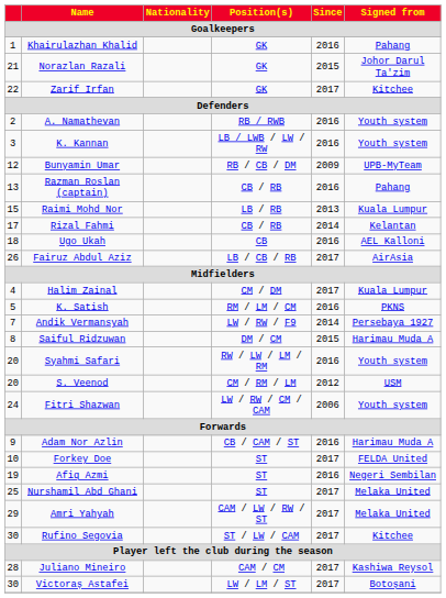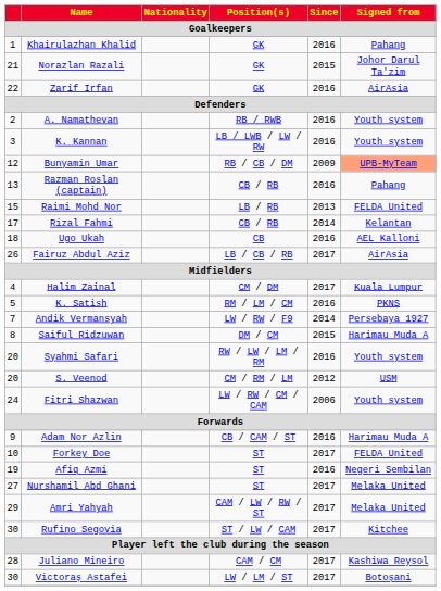 <table class="wikitable" style="text-align:center; font-size:90%; width:85%;">
 <tr>
 <th style="background:#EF0029; color:yellow; text-align:center;"></th>
 <th style="background:#EF0029; color:yellow; text-align:center;">Name</th>
 <th style="background:#EF0029; color:yellow; text-align:center;">Nationality</th>
 <th style="background:#EF0029; color:yellow; text-align:center;">Position(s)</th>
 <th style="background:#EF0029; color:yellow; text-align:center;">Since</th>
 <th style="background:#EF0029; color:yellow; text-align:center;">Signed from</th>
 </tr>
 <tr>
 <th colspan="9" style="background:#dcdcdc; text-align:center;">Goalkeepers</th>
 </tr>
 <tr>
 <td>1</td>
 <td><a href='#'>Khairulazhan Khalid</a></td>
 <td></td>
 <td><a href='#'>GK</a></td>
 <td>2016</td>
 <td><a href='#'>Pahang</a></td>
 </tr>
 <tr>
 <td>21</td>
 <td><a href='#'>Norazlan Razali</a></td>
 <td></td>
 <td><a href='#'>GK</a></td>
 <td>2015</td>
 <td><a href='#'>Johor Darul Ta'zim</a></td>
 </tr>
 <tr>
 <td>22</td>
 <td><a href='#'>Zarif Irfan</a></td>
 <td></td>
 <td><a href='#'>GK</a></td>
-<td>2017</td>
-<td> <a href='#'>Kitchee</a></td>
+<td>2016</td>
+<td><a href='#'>AirAsia</a></td>
 </tr>
 <tr>
 <th colspan="9" style="background:#dcdcdc; text-align:center;">Defenders</th>
 </tr>
 <tr>
 <td>2</td>
 <td><a href='#'>A. Namathevan</a></td>
 <td></td>
 <td><a href='#'>RB / RWB</a></td>
 <td>2016</td>
 <td><a href='#'>Youth system</a></td>
 </tr>
 <tr>
 <td>3</td>
 <td><a href='#'>K. Kannan</a></td>
 <td></td>
 <td><a href='#'>LB / LWB</a> / <a href='#'>LW</a> / <a href='#'>RW</a></td>
 <td>2016</td>
 <td><a href='#'>Youth system</a></td>
 </tr>
 <tr>
 <td>12</td>
 <td><a href='#'>Bunyamin Umar</a></td>
 <td></td>
 <td><a href='#'>RB</a> / <a href='#'>CB</a> / <a href='#'>DM</a></td>
 <td>2009</td>
-<td><a href='#'>UPB-MyTeam</a></td>
+<td style="background: lightsalmon;"><a href='#'>UPB-MyTeam</a></td>
 </tr>
 <tr>
 <td>13</td>
 <td><a href='#'>Razman Roslan</a> <a href='#'>(captain)</a></td>
 <td></td>
 <td><a href='#'>CB</a> / <a href='#'>RB</a></td>
 <td>2016</td>
 <td><a href='#'>Pahang</a></td>
 </tr>
 <tr>
 <td>15</td>
 <td><a href='#'>Raimi Mohd Nor</a></td>
 <td></td>
 <td><a href='#'>LB</a> / <a href='#'>RB</a></td>
 <td>2013</td>
-<td><a href='#'>Kuala Lumpur</a></td>
+<td><a href='#'>FELDA United</a></td>
 </tr>
 <tr>
 <td>17</td>
 <td><a href='#'>Rizal Fahmi</a></td>
 <td></td>
 <td><a href='#'>CB</a> / <a href='#'>RB</a></td>
 <td>2014</td>
 <td><a href='#'>Kelantan</a></td>
 </tr>
 <tr>
 <td>18</td>
 <td><a href='#'>Ugo Ukah</a></td>
 <td></td>
 <td><a href='#'>CB</a></td>
 <td>2016</td>
 <td> <a href='#'>AEL Kalloni</a></td>
 </tr>
 <tr>
 <td>26</td>
 <td><a href='#'>Fairuz Abdul Aziz</a></td>
 <td></td>
 <td><a href='#'>LB</a> / <a href='#'>CB</a> / <a href='#'>RB</a></td>
 <td>2017</td>
 <td><a href='#'>AirAsia</a></td>
 </tr>
 <tr>
 <th colspan="9" style="background:#dcdcdc; text-align:center;">Midfielders</th>
 </tr>
 <tr>
 <td>4</td>
 <td><a href='#'>Halim Zainal</a></td>
 <td></td>
 <td><a href='#'>CM</a> / <a href='#'>DM</a></td>
 <td>2017</td>
 <td><a href='#'>Kuala Lumpur</a></td>
 </tr>
 <tr>
 <td>5</td>
 <td><a href='#'>K. Satish</a></td>
 <td></td>
 <td><a href='#'>RM</a> / <a href='#'>LM</a> / <a href='#'>CM</a></td>
 <td>2016</td>
 <td><a href='#'>PKNS</a></td>
 </tr>
 <tr>
 <td>7</td>
 <td><a href='#'>Andik Vermansyah</a></td>
 <td></td>
 <td><a href='#'>LW</a> / <a href='#'>RW</a> / <a href='#'>F9</a></td>
 <td>2014</td>
 <td> <a href='#'>Persebaya 1927</a></td>
 </tr>
 <tr>
 <td>8</td>
 <td><a href='#'>Saiful Ridzuwan</a></td>
 <td></td>
 <td><a href='#'>DM</a> / <a href='#'>CM</a></td>
 <td>2015</td>
 <td><a href='#'>Harimau Muda A</a></td>
 </tr>
 <tr>
 <td>20</td>
 <td><a href='#'>Syahmi Safari</a></td>
 <td></td>
 <td><a href='#'>RW</a> / <a href='#'>LW</a> / <a href='#'>LM</a> / <a href='#'>RM</a></td>
 <td>2016</td>
 <td><a href='#'>Youth system</a></td>
 </tr>
 <tr>
 <td>20</td>
 <td><a href='#'>S. Veenod</a></td>
 <td></td>
 <td><a href='#'>CM</a> / <a href='#'>RM</a> / <a href='#'>LM</a></td>
 <td>2012</td>
 <td><a href='#'>USM</a></td>
 </tr>
 <tr>
 <td>24</td>
 <td><a href='#'>Fitri Shazwan</a></td>
 <td></td>
 <td><a href='#'>LW</a> / <a href='#'>RW</a> / <a href='#'>CM</a> / <a href='#'>CAM</a></td>
 <td>2006</td>
 <td><a href='#'>Youth system</a></td>
 </tr>
 <tr>
 <th colspan="9" style="background:#dcdcdc; text-align:center;">Forwards</th>
 </tr>
 <tr>
 <td>9</td>
 <td><a href='#'>Adam Nor Azlin</a></td>
 <td></td>
 <td><a href='#'>CB</a> / <a href='#'>CAM</a> / <a href='#'>ST</a></td>
 <td>2016</td>
 <td><a href='#'>Harimau Muda A</a></td>
 </tr>
 <tr>
 <td>10</td>
 <td><a href='#'>Forkey Doe</a></td>
 <td></td>
 <td><a href='#'>ST</a></td>
 <td>2017</td>
 <td><a href='#'>FELDA United</a></td>
 </tr>
 <tr>
 <td>19</td>
 <td><a href='#'>Afiq Azmi</a></td>
 <td></td>
 <td><a href='#'>ST</a></td>
 <td>2016</td>
 <td><a href='#'>Negeri Sembilan</a></td>
 </tr>
 <tr>
-<td>25</td>
+<td>27</td>
 <td><a href='#'>Nurshamil Abd Ghani</a></td>
 <td></td>
 <td><a href='#'>ST</a></td>
 <td>2017</td>
 <td><a href='#'>Melaka United</a></td>
 </tr>
 <tr>
 <td>29</td>
 <td><a href='#'>Amri Yahyah</a></td>
 <td></td>
 <td><a href='#'>CAM</a> / <a href='#'>LW</a> / <a href='#'>RW</a> / <a href='#'>ST</a></td>
 <td>2017</td>
 <td><a href='#'>Melaka United</a></td>
 </tr>
 <tr>
 <td>30</td>
 <td><a href='#'>Rufino Segovia</a></td>
 <td></td>
 <td><a href='#'>ST</a> / <a href='#'>LW</a> / <a href='#'>CAM</a></td>
 <td>2017</td>
 <td> <a href='#'>Kitchee</a></td>
 </tr>
 <tr>
 <th colspan="9" style="background:#dcdcdc; text-align:center;">Player left the club during the season</th>
 </tr>
 <tr>
 <td>28</td>
 <td><a href='#'>Juliano Mineiro</a></td>
 <td></td>
 <td><a href='#'>CAM</a> / <a href='#'>CM</a></td>
 <td>2017</td>
 <td> <a href='#'>Kashiwa Reysol</a></td>
 </tr>
 <tr>
 <td>30</td>
 <td><a href='#'>Victoraș Astafei</a></td>
 <td></td>
 <td><a href='#'>LW</a> / <a href='#'>LM</a> / <a href='#'>ST</a></td>
 <td>2017</td>
 <td> <a href='#'>Botoșani</a></td>
 </tr>
 <tr>
 </tr>
 </table>
